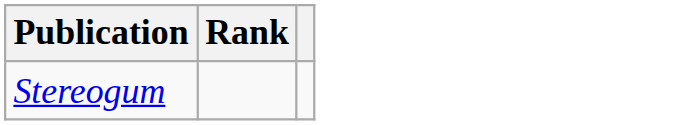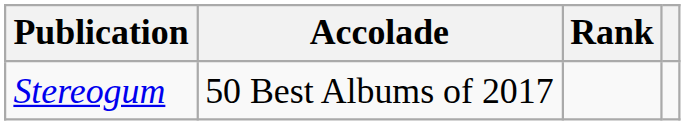 <table class="sortable wikitable">
 <tr>
 <th>Publication</th>
+<th>Accolade</th>
 <th>Rank</th>
 <th class="unsortable"></th>
 </tr>
 <tr>
 <td><em><a href='#'>Stereogum</a></em></td>
+<td>50 Best Albums of 2017</td>
 <td></td>
 <td></td>
 </tr>
 </table>
